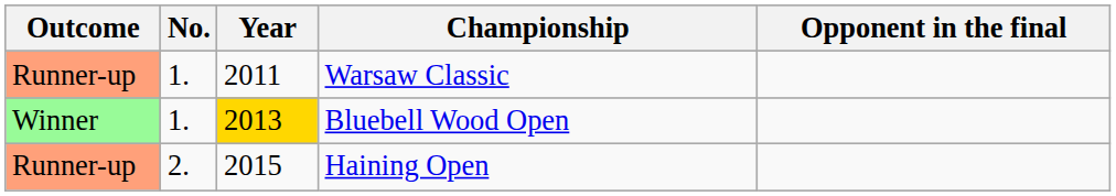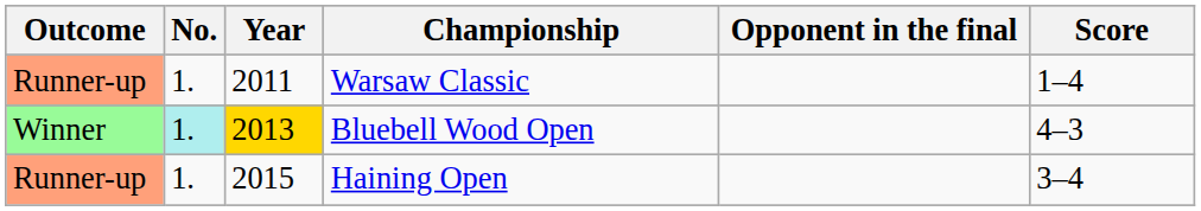 <table class="sortable wikitable">
 <tr>
 <th width="80">Outcome</th>
 <th width="20">No.</th>
 <th width="50">Year</th>
 <th style="width:250px;">Championship</th>
 <th style="width:200px;">Opponent in the final</th>
+<th style="width:100px;">Score</th>
 </tr>
 <tr>
 <td style="background:#ffa07a;">Runner-up</td>
 <td>1.</td>
 <td>2011</td>
 <td><a href='#'>Warsaw Classic</a></td>
 <td> </td>
+<td>1–4</td>
 </tr>
 <tr>
 <td style="background:#98FB98">Winner</td>
-<td>1.</td>
+<td style="background: paleturquoise;">1.</td>
 <td style="background: gold;">2013</td>
 <td><a href='#'>Bluebell Wood Open</a></td>
 <td> </td>
+<td>4–3</td>
 </tr>
 <tr>
 <td style="background:#ffa07a;">Runner-up</td>
-<td>2.</td>
+<td>1.</td>
 <td>2015</td>
 <td><a href='#'>Haining Open</a></td>
 <td> </td>
+<td>3–4</td>
 </tr>
 </table>
